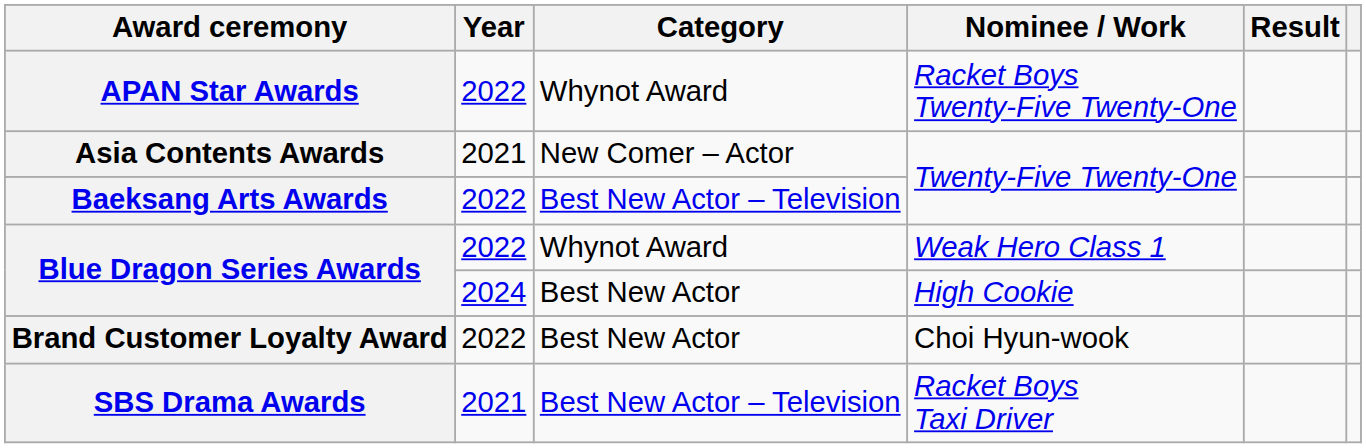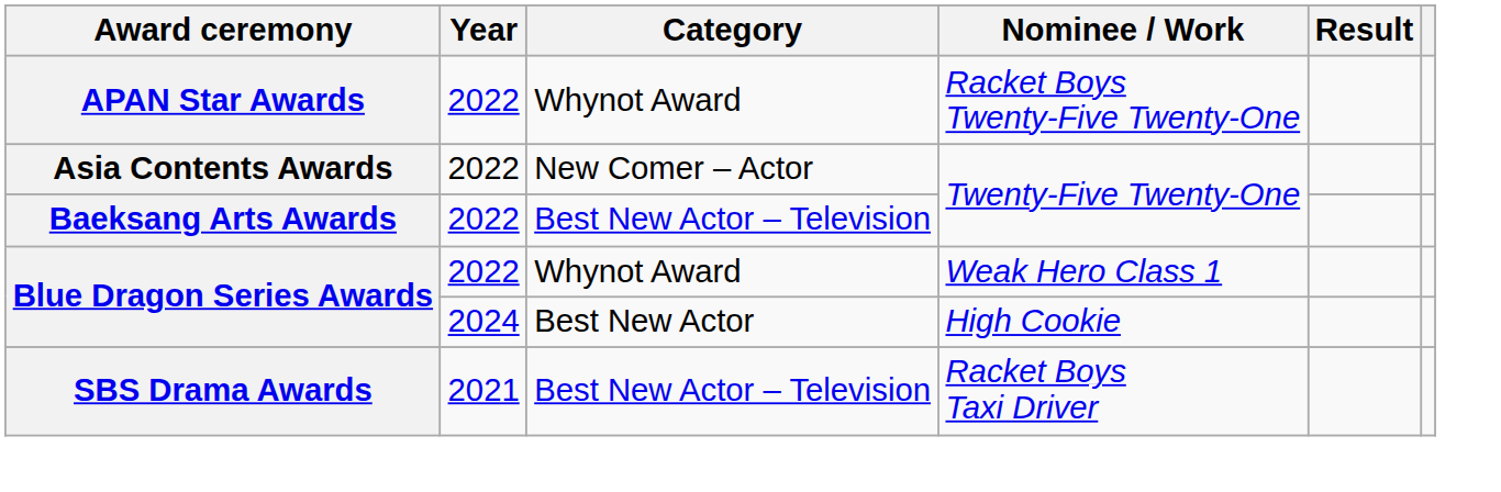 <table class="wikitable plainrowheaders sortable">
 <tr>
 <th scope="col">Award ceremony</th>
 <th scope="col">Year</th>
 <th scope="col">Category</th>
 <th scope="col">Nominee / Work</th>
 <th scope="col">Result</th>
 <th scope="col" class="unsortable"></th>
 </tr>
 <tr>
 <th scope="row"><a href='#'>APAN Star Awards</a></th>
 <td style="text-align:center"><a href='#'>2022</a></td>
 <td>Whynot Award</td>
 <td><em><a href='#'>Racket Boys</a></em> <br> <em><a href='#'>Twenty-Five Twenty-One</a></em></td>
 <td></td>
 <td style="text-align:center"></td>
 </tr>
 <tr>
 <th scope="row">Asia Contents Awards</th>
-<td style="text-align:center">2021</td>
+<td style="text-align:center">2022</td>
 <td>New Comer – Actor</td>
 <td rowspan="2"><em><a href='#'>Twenty-Five Twenty-One</a></em></td>
 <td></td>
 <td style="text-align:center"></td>
 </tr>
 <tr>
 <th scope="row"><a href='#'>Baeksang Arts Awards</a></th>
 <td style="text-align:center"><a href='#'>2022</a></td>
 <td><a href='#'>Best New Actor – Television</a></td>
 <td></td>
 <td style="text-align:center"></td>
 </tr>
 <tr>
 <th scope="row" rowspan="2"><a href='#'>Blue Dragon Series Awards</a></th>
 <td style="text-align:center"><a href='#'>2022</a></td>
 <td>Whynot Award</td>
 <td><em><a href='#'>Weak Hero Class 1</a></em></td>
 <td></td>
 <td style="text-align:center"></td>
 </tr>
 <tr>
 <td style="text-align:center"><a href='#'>2024</a></td>
 <td>Best New Actor</td>
 <td><em><a href='#'>High Cookie</a></em></td>
 <td></td>
 <td style="text-align:center"></td>
 </tr>
 <tr>
-<th scope="row">Brand Customer Loyalty Award</th>
-<td style="text-align:center">2022</td>
-<td>Best New Actor</td>
-<td>Choi Hyun-wook</td>
-<td></td>
-<td style="text-align:center"></td>
-</tr>
-<tr>
 <th scope="row"><a href='#'>SBS Drama Awards</a></th>
 <td style="text-align:center"><a href='#'>2021</a></td>
 <td><a href='#'>Best New Actor – Television</a></td>
 <td><em><a href='#'>Racket Boys</a></em> <br><em><a href='#'>Taxi Driver</a></em></td>
 <td></td>
 <td style="text-align:center"></td>
 </tr>
 </table>
